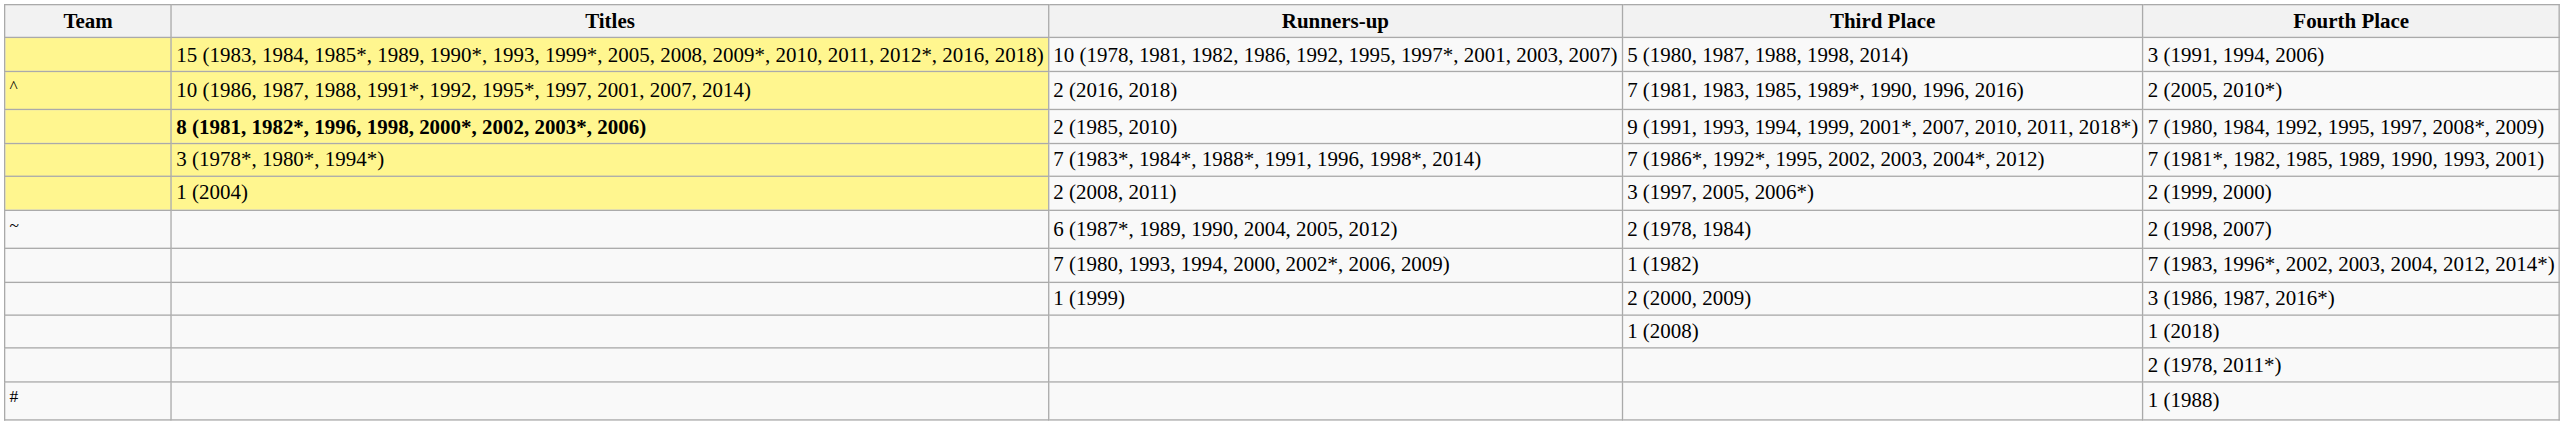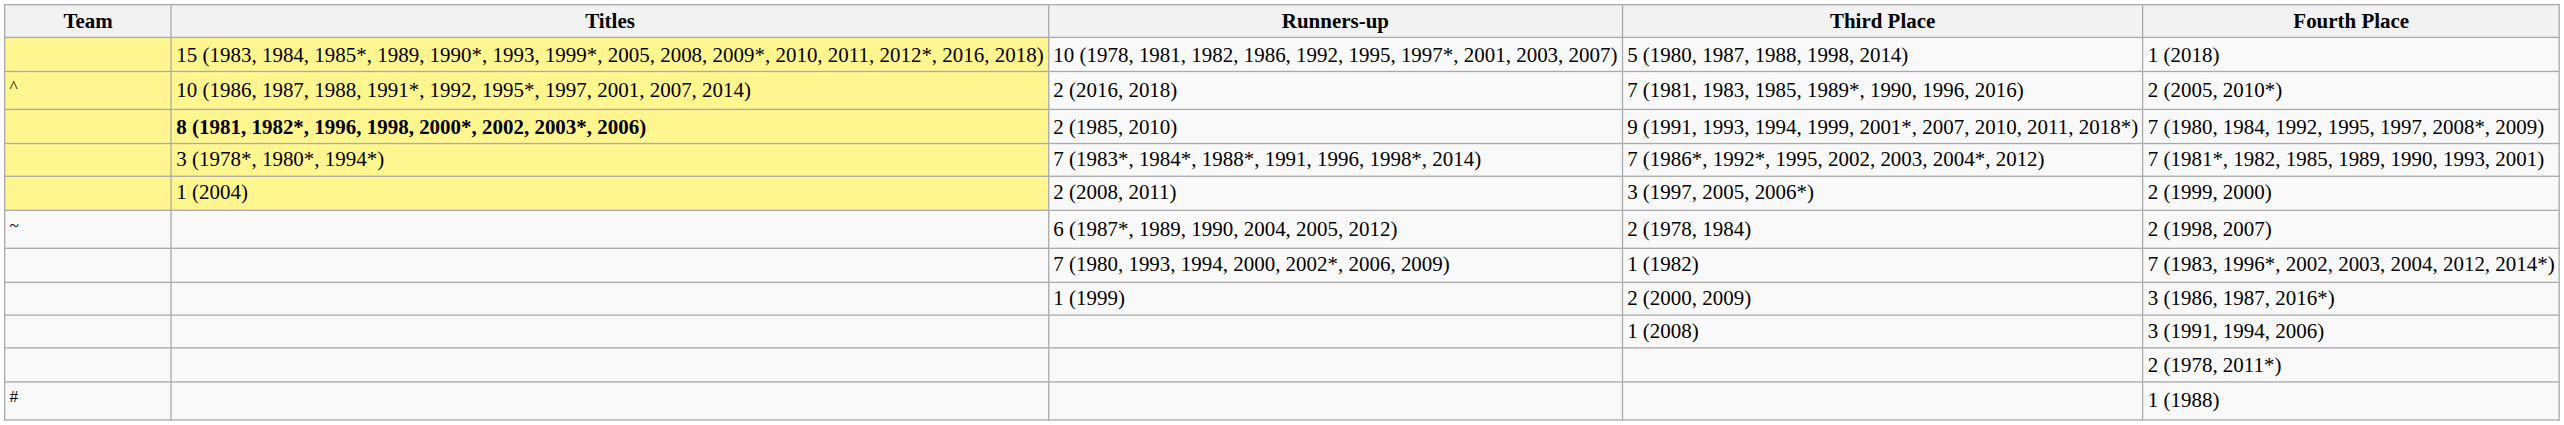 <table class=wikitable>
 <tr>
 <th style="width: 120px;">Team</th>
 <th>Titles</th>
 <th>Runners-up</th>
 <th>Third Place</th>
 <th>Fourth Place</th>
 </tr>
 <tr>
 <td style=background:#FFF68F></td>
 <td style=background:#FFF68F>15 (1983, 1984, 1985*, 1989, 1990*, 1993, 1999*, 2005, 2008, 2009*, 2010, 2011, 2012*, 2016, 2018)</td>
 <td>10 (1978, 1981, 1982, 1986, 1992, 1995, 1997*, 2001, 2003, 2007)</td>
 <td>5 (1980, 1987, 1988, 1998, 2014)</td>
-<td>3 (1991, 1994, 2006)</td>
+<td>1 (2018)</td>
 </tr>
 <tr>
 <td style=background:#FFF68F><sup>^</sup></td>
 <td style=background:#FFF68F>10 (1986, 1987, 1988, 1991*, 1992, 1995*, 1997, 2001, 2007, 2014)</td>
 <td>2 (2016, 2018)</td>
 <td>7 (1981, 1983, 1985, 1989*, 1990, 1996, 2016)</td>
 <td>2 (2005, 2010*)</td>
 </tr>
 <tr>
 <td style=background:#FFF68F></td>
 <td style=background:#FFF68F><strong>8 (1981, 1982*, 1996, 1998, 2000*, 2002, 2003*, 2006)</strong></td>
 <td>2 (1985, 2010)</td>
 <td>9 (1991, 1993, 1994, 1999, 2001*, 2007, 2010, 2011, 2018*)</td>
 <td>7 (1980, 1984, 1992, 1995, 1997, 2008*, 2009)</td>
 </tr>
 <tr>
 <td style=background:#FFF68F></td>
 <td style=background:#FFF68F>3 (1978*, 1980*, 1994*)</td>
 <td>7 (1983*, 1984*, 1988*, 1991, 1996, 1998*, 2014)</td>
 <td>7 (1986*, 1992*, 1995, 2002, 2003, 2004*, 2012)</td>
 <td>7 (1981*, 1982, 1985, 1989, 1990, 1993, 2001)</td>
 </tr>
 <tr>
 <td style=background:#FFF68F></td>
 <td style=background:#FFF68F>1 (2004)</td>
 <td>2 (2008, 2011)</td>
 <td>3 (1997, 2005, 2006*)</td>
 <td>2 (1999, 2000)</td>
 </tr>
 <tr>
 <td><sup>~</sup></td>
 <td></td>
 <td>6 (1987*, 1989, 1990, 2004, 2005, 2012)</td>
 <td>2 (1978, 1984)</td>
 <td>2 (1998, 2007)</td>
 </tr>
 <tr>
 <td></td>
 <td></td>
 <td>7 (1980, 1993, 1994, 2000, 2002*, 2006, 2009)</td>
 <td>1 (1982)</td>
 <td>7 (1983, 1996*, 2002, 2003, 2004, 2012, 2014*)</td>
 </tr>
 <tr>
 <td></td>
 <td></td>
 <td>1 (1999)</td>
 <td>2 (2000, 2009)</td>
 <td>3 (1986, 1987, 2016*)</td>
 </tr>
 <tr>
 <td></td>
 <td></td>
 <td></td>
 <td>1 (2008)</td>
-<td>1 (2018)</td>
+<td>3 (1991, 1994, 2006)</td>
 </tr>
 <tr>
 <td></td>
 <td></td>
 <td></td>
 <td></td>
 <td>2 (1978, 2011*)</td>
 </tr>
 <tr>
 <td><sup>#</sup></td>
 <td></td>
 <td></td>
 <td></td>
 <td>1 (1988)</td>
 </tr>
 </table>
